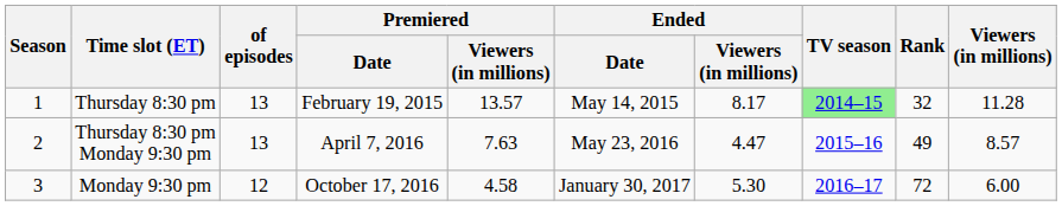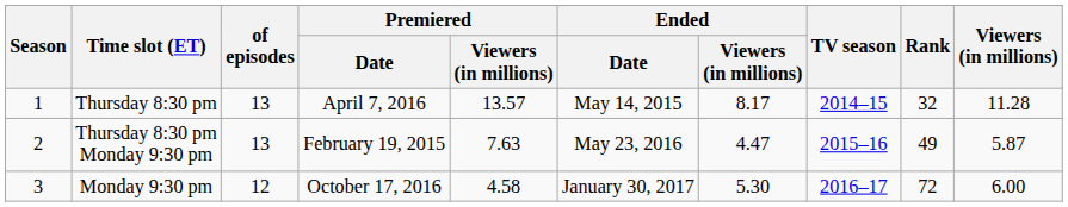 <table class="wikitable plainrowheaders" style="text-align:center;">
 <tr>
 <th scope="col" rowspan="2">Season</th>
 <th scope="col" rowspan="2">Time slot (<a href='#'>ET</a>)</th>
 <th scope="col" rowspan="2"> of<br>episodes</th>
 <th scope="col" colspan="2">Premiered</th>
 <th scope="col" colspan="2">Ended</th>
 <th scope="col" rowspan="2">TV season</th>
 <th scope="col" rowspan="2">Rank</th>
 <th scope="col" rowspan="2">Viewers<br>(in millions)</th>
 </tr>
 <tr>
 <th scope="col">Date</th>
 <th scope="col">Viewers<br>(in millions)</th>
 <th scope="col">Date</th>
 <th scope="col">Viewers<br>(in millions)</th>
 </tr>
 <tr>
 <td scope="row">1</td>
 <td>Thursday 8:30 pm</td>
 <td>13</td>
-<td>February 19, 2015</td>
+<td>April 7, 2016</td>
 <td>13.57</td>
 <td>May 14, 2015</td>
 <td>8.17</td>
-<td style="background: lightgreen;"><a href='#'>2014–15</a></td>
+<td><a href='#'>2014–15</a></td>
 <td>32</td>
 <td>11.28</td>
 </tr>
 <tr>
 <td scope="row">2</td>
 <td>Thursday 8:30 pm<br>Monday 9:30 pm</td>
 <td>13</td>
-<td>April 7, 2016</td>
+<td>February 19, 2015</td>
 <td>7.63</td>
 <td>May 23, 2016</td>
 <td>4.47</td>
 <td><a href='#'>2015–16</a></td>
 <td>49</td>
-<td>8.57</td>
+<td>5.87</td>
 </tr>
 <tr>
 <td scope="row">3</td>
 <td>Monday 9:30 pm</td>
 <td>12</td>
 <td>October 17, 2016</td>
 <td>4.58</td>
 <td>January 30, 2017</td>
 <td>5.30</td>
 <td><a href='#'>2016–17</a></td>
 <td>72</td>
 <td>6.00</td>
 </tr>
 </table>
